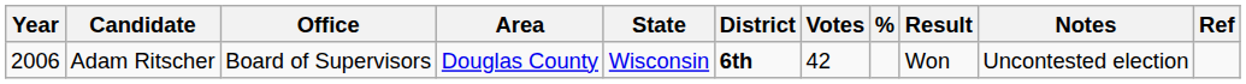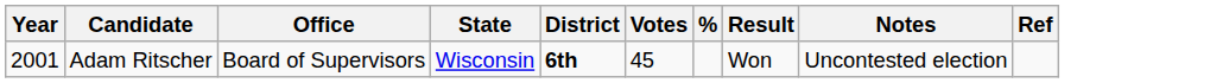 <table class="wikitable sortable" style="font-size:80%">
 <tr>
 <th>Year</th>
 <th>Candidate</th>
 <th>Office</th>
-<th>Area</th>
 <th>State</th>
 <th>District</th>
 <th>Votes</th>
 <th>%</th>
 <th>Result</th>
 <th>Notes</th>
 <th>Ref</th>
 </tr>
 <tr>
-<td>2006</td>
+<td>2001</td>
 <td>Adam Ritscher</td>
 <td>Board of Supervisors</td>
-<td><a href='#'>Douglas County</a></td>
 <td><a href='#'>Wisconsin</a></td>
 <td><strong>6th</strong></td>
-<td>42</td>
+<td>45</td>
 <td></td>
 <td> Won</td>
 <td>Uncontested election</td>
 <td></td>
 </tr>
 </table>
